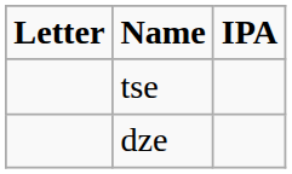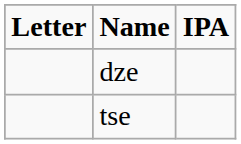 <table class="wikitable">
 <tr>
 <td><strong>Letter</strong></td>
 <td><strong>Name</strong></td>
 <td><strong>IPA</strong></td>
 </tr>
 <tr>
 <td><span>  </span></td>
-<td>tse</td>
+<td>dze</td>
 <td></td>
 </tr>
 <tr>
 <td><span>  </span></td>
-<td>dze</td>
+<td>tse</td>
 <td></td>
 </tr>
 </table>
